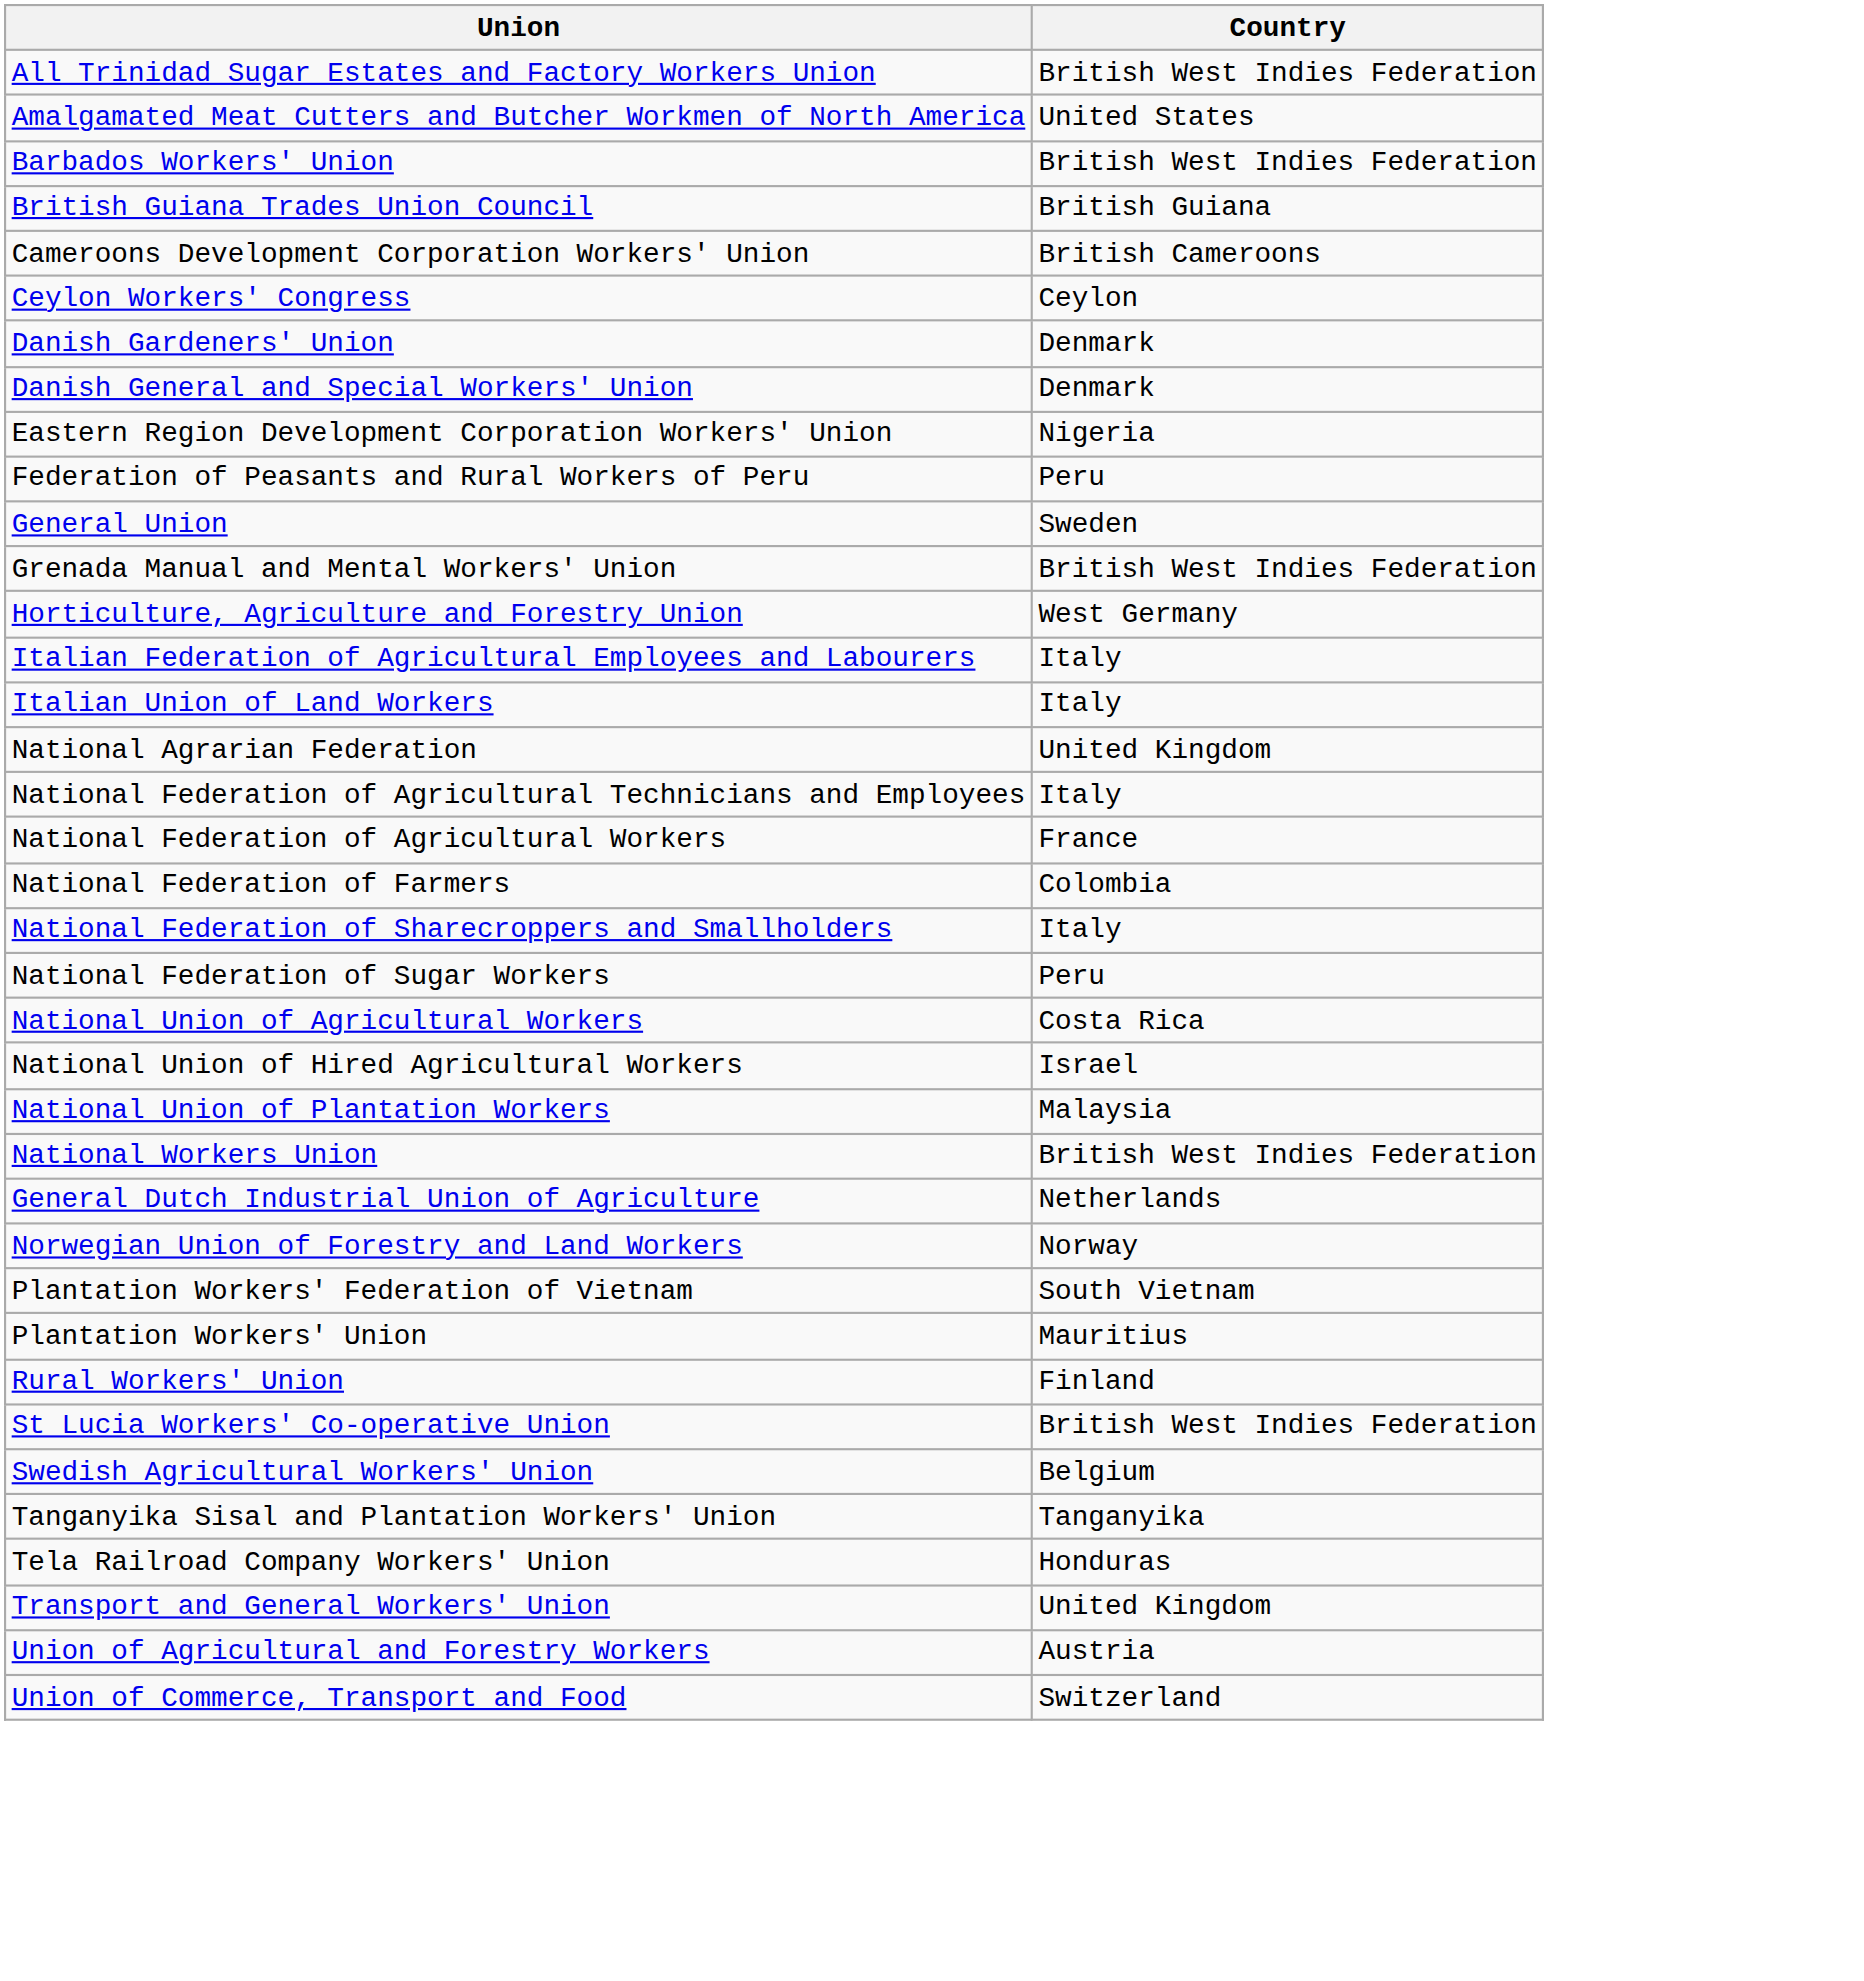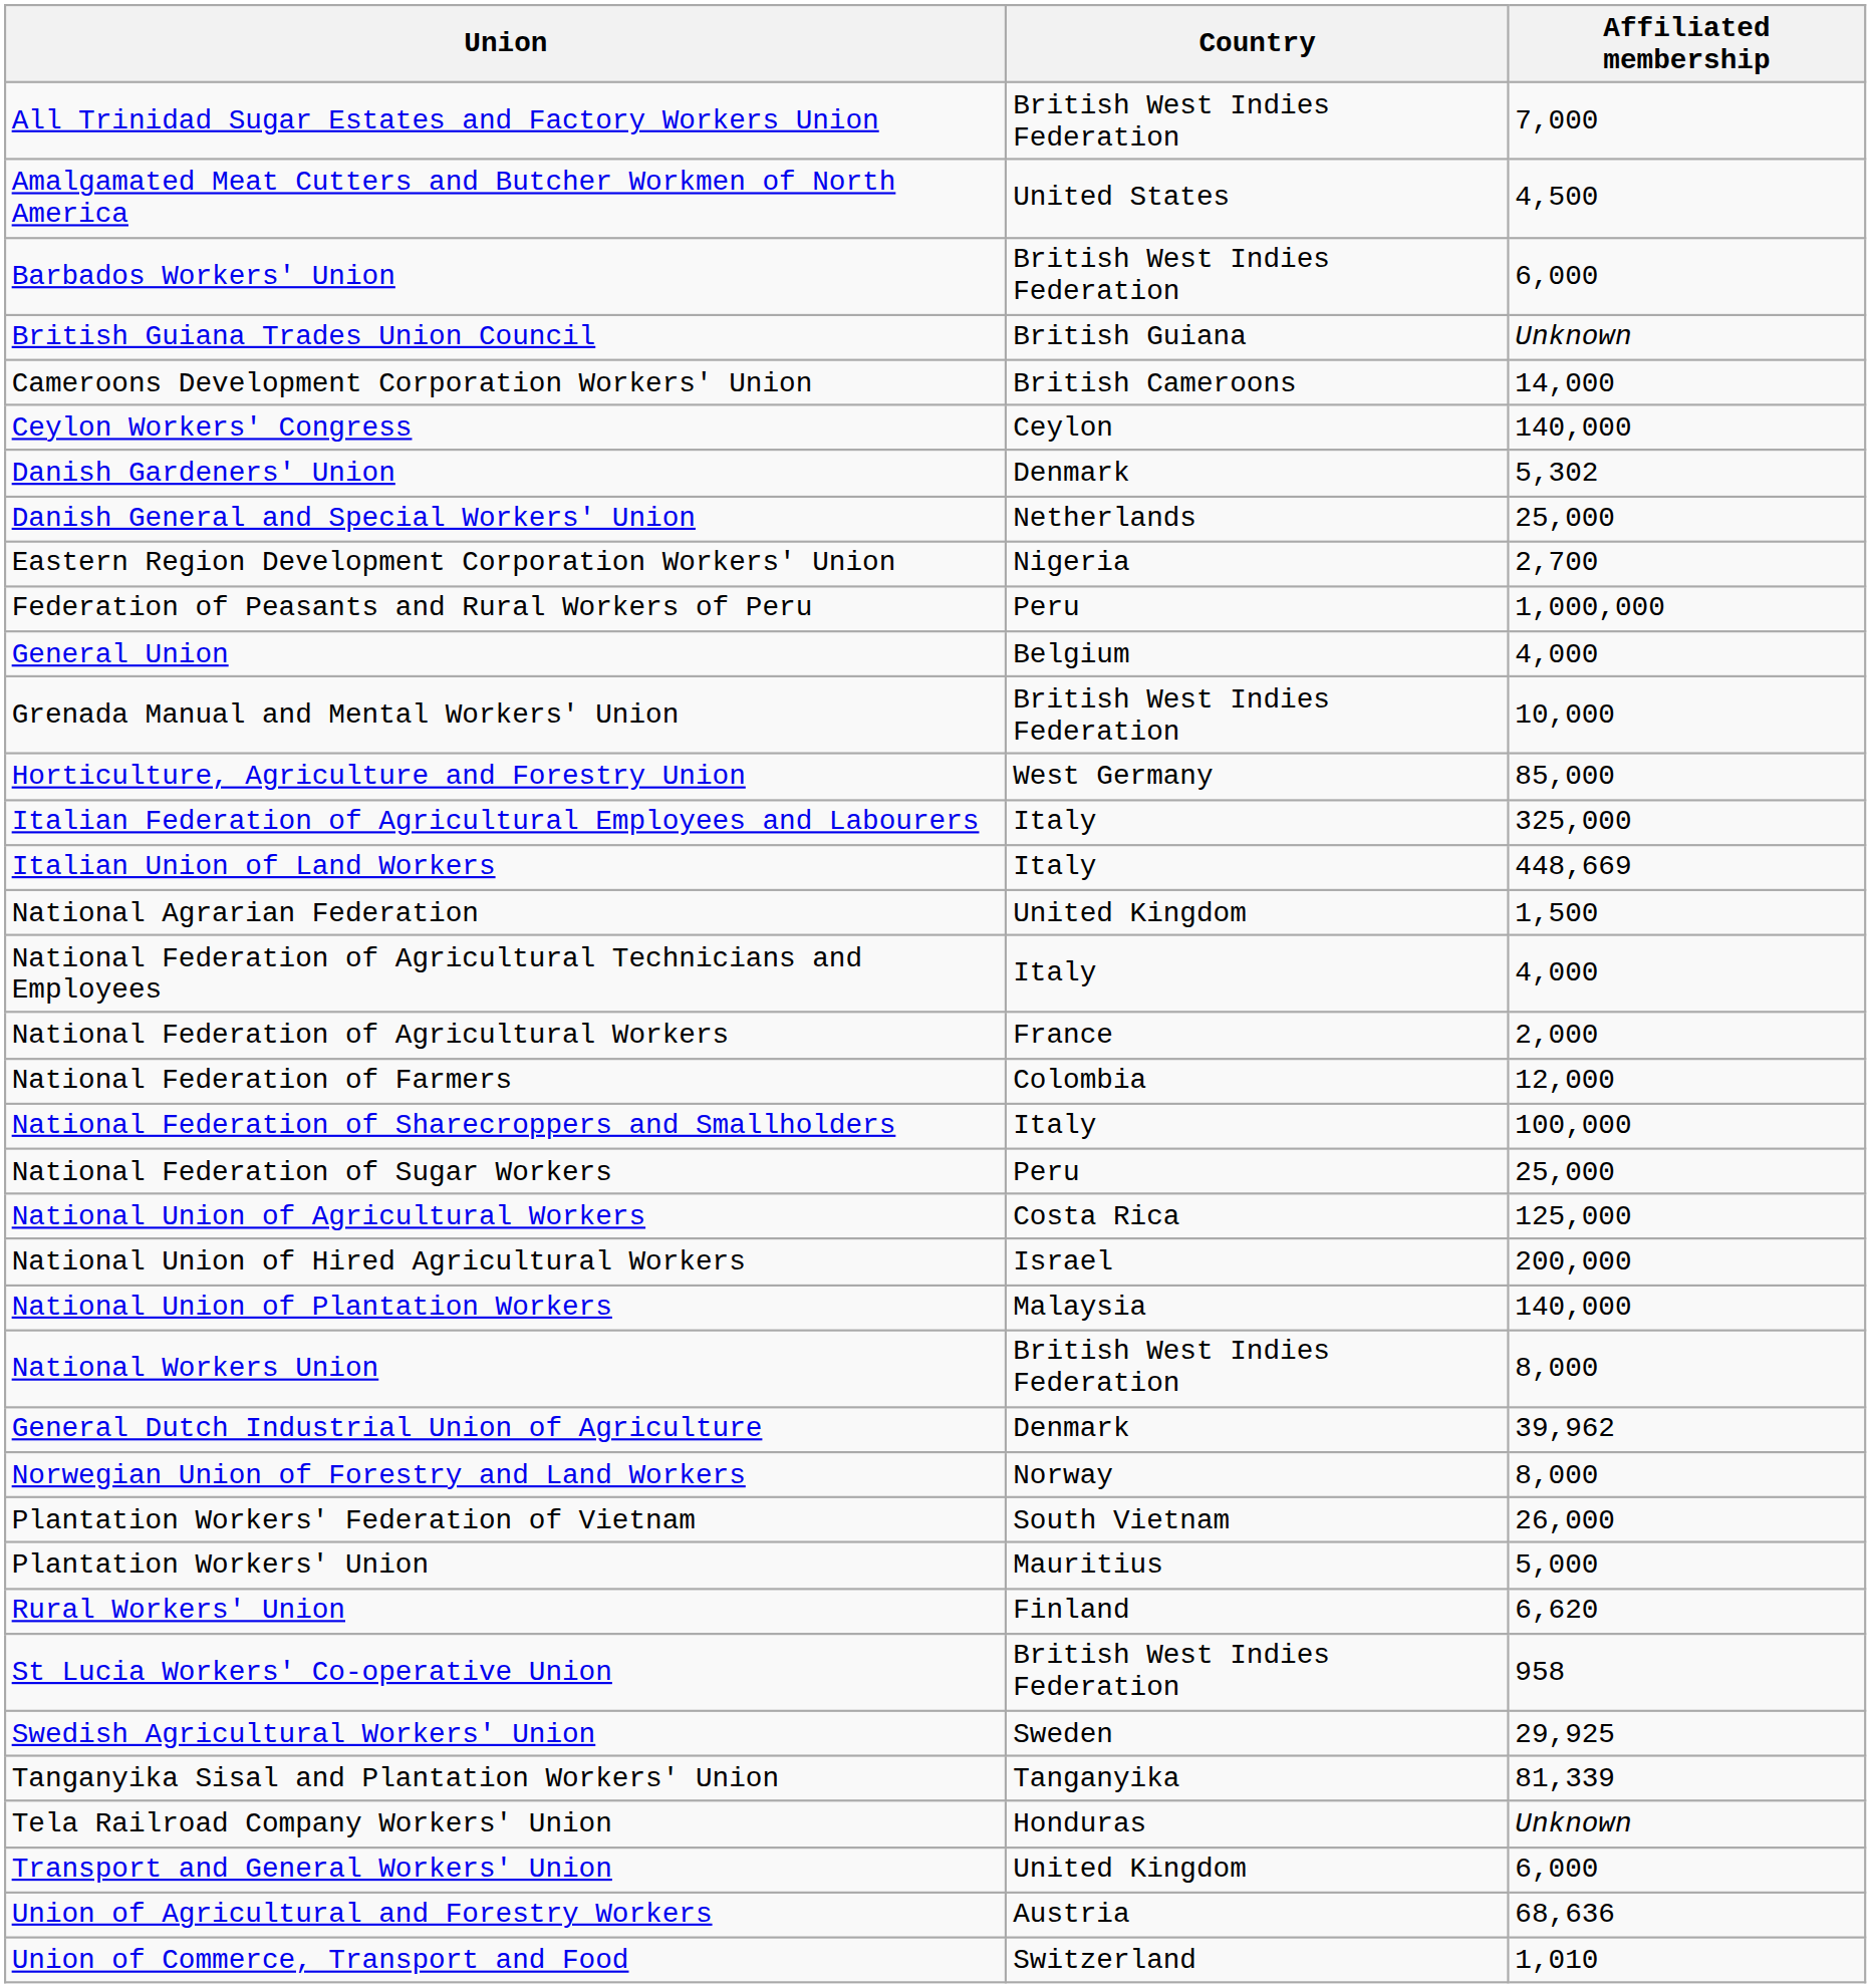 <table class="wikitable sortable">
 <tr>
 <th>Union</th>
 <th>Country</th>
+<th>Affiliated membership</th>
 </tr>
 <tr>
 <td><a href='#'>All Trinidad Sugar Estates and Factory Workers Union</a></td>
 <td>British West Indies Federation</td>
+<td>7,000</td>
 </tr>
 <tr>
 <td><a href='#'>Amalgamated Meat Cutters and Butcher Workmen of North America</a></td>
 <td>United States</td>
+<td>4,500</td>
 </tr>
 <tr>
 <td><a href='#'>Barbados Workers' Union</a></td>
 <td>British West Indies Federation</td>
+<td>6,000</td>
 </tr>
 <tr>
 <td><a href='#'>British Guiana Trades Union Council</a></td>
 <td>British Guiana</td>
+<td><em>Unknown</em></td>
 </tr>
 <tr>
 <td>Cameroons Development Corporation Workers' Union</td>
 <td>British Cameroons</td>
+<td>14,000</td>
 </tr>
 <tr>
 <td><a href='#'>Ceylon Workers' Congress</a></td>
 <td>Ceylon</td>
+<td>140,000</td>
 </tr>
 <tr>
 <td><a href='#'>Danish Gardeners' Union</a></td>
 <td>Denmark</td>
+<td>5,302</td>
 </tr>
 <tr>
 <td><a href='#'>Danish General and Special Workers' Union</a></td>
-<td>Denmark</td>
+<td>Netherlands</td>
+<td>25,000</td>
 </tr>
 <tr>
 <td>Eastern Region Development Corporation Workers' Union</td>
 <td>Nigeria</td>
+<td>2,700</td>
 </tr>
 <tr>
 <td>Federation of Peasants and Rural Workers of Peru</td>
 <td>Peru</td>
+<td>1,000,000</td>
 </tr>
 <tr>
 <td><a href='#'>General Union</a></td>
-<td>Sweden</td>
+<td>Belgium</td>
+<td>4,000</td>
 </tr>
 <tr>
 <td>Grenada Manual and Mental Workers' Union</td>
 <td>British West Indies Federation</td>
+<td>10,000</td>
 </tr>
 <tr>
 <td><a href='#'>Horticulture, Agriculture and Forestry Union</a></td>
 <td>West Germany</td>
+<td>85,000</td>
 </tr>
 <tr>
 <td><a href='#'>Italian Federation of Agricultural Employees and Labourers</a></td>
 <td>Italy</td>
+<td>325,000</td>
 </tr>
 <tr>
 <td><a href='#'>Italian Union of Land Workers</a></td>
 <td>Italy</td>
+<td>448,669</td>
 </tr>
 <tr>
 <td>National Agrarian Federation</td>
 <td>United Kingdom</td>
+<td>1,500</td>
 </tr>
 <tr>
 <td>National Federation of Agricultural Technicians and Employees</td>
 <td>Italy</td>
+<td>4,000</td>
 </tr>
 <tr>
 <td>National Federation of Agricultural Workers</td>
 <td>France</td>
+<td>2,000</td>
 </tr>
 <tr>
 <td>National Federation of Farmers</td>
 <td>Colombia</td>
+<td>12,000</td>
 </tr>
 <tr>
 <td><a href='#'>National Federation of Sharecroppers and Smallholders</a></td>
 <td>Italy</td>
+<td>100,000</td>
 </tr>
 <tr>
 <td>National Federation of Sugar Workers</td>
 <td>Peru</td>
+<td>25,000</td>
 </tr>
 <tr>
 <td><a href='#'>National Union of Agricultural Workers</a></td>
 <td>Costa Rica</td>
+<td>125,000</td>
 </tr>
 <tr>
 <td>National Union of Hired Agricultural Workers</td>
 <td>Israel</td>
+<td>200,000</td>
 </tr>
 <tr>
 <td><a href='#'>National Union of Plantation Workers</a></td>
 <td>Malaysia</td>
+<td>140,000</td>
 </tr>
 <tr>
 <td><a href='#'>National Workers Union</a></td>
 <td>British West Indies Federation</td>
+<td>8,000</td>
 </tr>
 <tr>
 <td><a href='#'>General Dutch Industrial Union of Agriculture</a></td>
-<td>Netherlands</td>
+<td>Denmark</td>
+<td>39,962</td>
 </tr>
 <tr>
 <td><a href='#'>Norwegian Union of Forestry and Land Workers</a></td>
 <td>Norway</td>
+<td>8,000</td>
 </tr>
 <tr>
 <td>Plantation Workers' Federation of Vietnam</td>
 <td>South Vietnam</td>
+<td>26,000</td>
 </tr>
 <tr>
 <td>Plantation Workers' Union</td>
 <td>Mauritius</td>
+<td>5,000</td>
 </tr>
 <tr>
 <td><a href='#'>Rural Workers' Union</a></td>
 <td>Finland</td>
+<td>6,620</td>
 </tr>
 <tr>
 <td><a href='#'>St Lucia Workers' Co-operative Union</a></td>
 <td>British West Indies Federation</td>
+<td>958</td>
 </tr>
 <tr>
 <td><a href='#'>Swedish Agricultural Workers' Union</a></td>
-<td>Belgium</td>
+<td>Sweden</td>
+<td>29,925</td>
 </tr>
 <tr>
 <td>Tanganyika Sisal and Plantation Workers' Union</td>
 <td>Tanganyika</td>
+<td>81,339</td>
 </tr>
 <tr>
 <td>Tela Railroad Company Workers' Union</td>
 <td>Honduras</td>
+<td><em>Unknown</em></td>
 </tr>
 <tr>
 <td><a href='#'>Transport and General Workers' Union</a></td>
 <td>United Kingdom</td>
+<td>6,000</td>
 </tr>
 <tr>
 <td><a href='#'>Union of Agricultural and Forestry Workers</a></td>
 <td>Austria</td>
+<td>68,636</td>
 </tr>
 <tr>
 <td><a href='#'>Union of Commerce, Transport and Food</a></td>
 <td>Switzerland</td>
+<td>1,010</td>
 </tr>
 </table>
